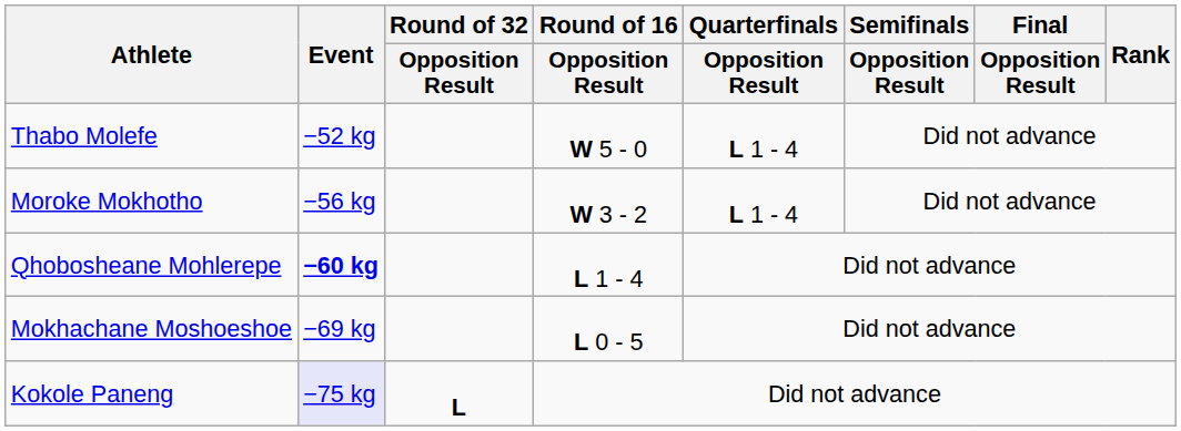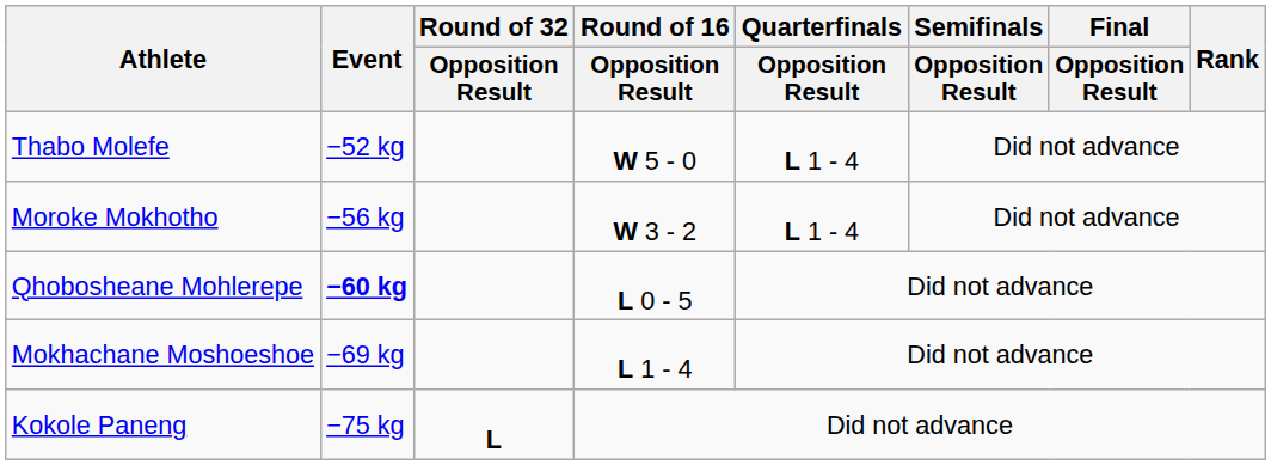 <table class="wikitable" style="font-size:90%;">
 <tr>
 <th rowspan=2>Athlete</th>
 <th rowspan=2>Event</th>
 <th>Round of 32</th>
 <th>Round of 16</th>
 <th>Quarterfinals</th>
 <th>Semifinals</th>
 <th>Final</th>
 <th rowspan=2>Rank</th>
 </tr>
 <tr style="font-size:95%">
 <th>Opposition<br>Result</th>
 <th>Opposition<br>Result</th>
 <th>Opposition<br>Result</th>
 <th>Opposition<br>Result</th>
 <th>Opposition<br>Result</th>
 </tr>
 <tr align=center>
 <td align=left><a href='#'>Thabo Molefe</a></td>
 <td align=left><a href='#'>−52 kg</a></td>
 <td></td>
 <td><br><strong>W</strong> 5 - 0</td>
 <td><br><strong>L</strong> 1 - 4</td>
 <td colspan=3>Did not advance</td>
 </tr>
 <tr align=center>
 <td align=left><a href='#'>Moroke Mokhotho</a></td>
 <td align=left><a href='#'>−56 kg</a></td>
 <td></td>
 <td><br><strong>W</strong> 3 - 2</td>
 <td><br><strong>L</strong> 1 - 4</td>
 <td colspan=3>Did not advance</td>
 </tr>
 <tr align=center>
 <td align=left><a href='#'>Qhobosheane Mohlerepe</a></td>
 <td align=left><strong><a href='#'>−60 kg</a></strong></td>
 <td></td>
-<td><br><strong>L</strong> 1 - 4</td>
+<td><br><strong>L</strong> 0 - 5</td>
 <td colspan=4>Did not advance</td>
 </tr>
 <tr align=center>
 <td align=left><a href='#'>Mokhachane Moshoeshoe</a></td>
 <td align=left><a href='#'>−69 kg</a></td>
 <td></td>
-<td><br><strong>L</strong> 0 - 5</td>
+<td><br><strong>L</strong> 1 - 4</td>
 <td colspan=4>Did not advance</td>
 </tr>
 <tr align=center>
 <td align=left><a href='#'>Kokole Paneng</a></td>
-<td align=left style="background: lavender;"><a href='#'>−75 kg</a></td>
+<td align=left><a href='#'>−75 kg</a></td>
 <td><br><strong>L</strong> </td>
 <td colspan=5>Did not advance</td>
 </tr>
 </table>
